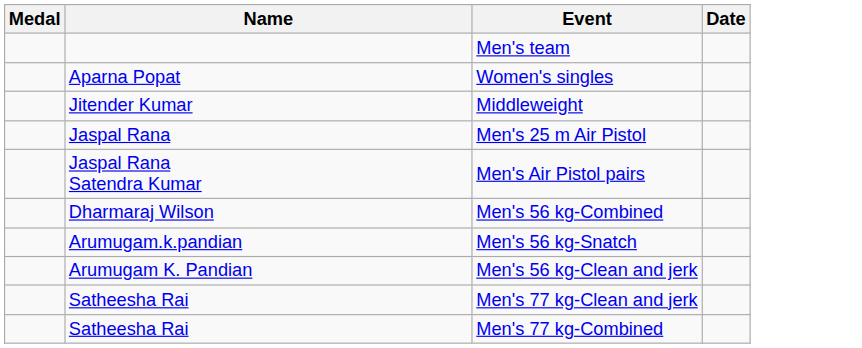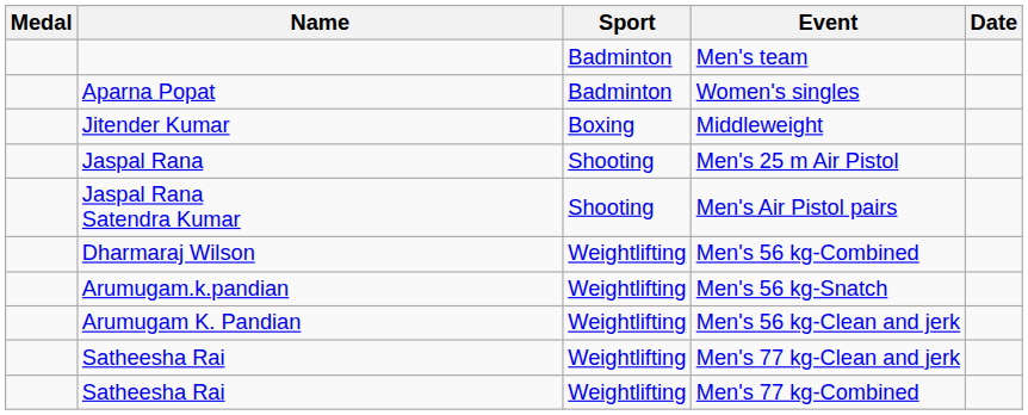 <table class="wikitable sortable">
 <tr>
 <th>Medal</th>
 <th width=350px>Name</th>
+<th>Sport</th>
 <th>Event</th>
 <th>Date</th>
 </tr>
 <tr>
 <td></td>
 <td></td>
+<td><a href='#'>Badminton</a></td>
 <td><a href='#'>Men's team</a></td>
 <td></td>
 </tr>
 <tr>
 <td></td>
 <td><a href='#'>Aparna Popat</a></td>
+<td><a href='#'>Badminton</a></td>
 <td><a href='#'>Women's singles</a></td>
 <td></td>
 </tr>
 <tr>
 <td></td>
 <td><a href='#'>Jitender Kumar</a></td>
+<td><a href='#'>Boxing</a></td>
 <td><a href='#'>Middleweight</a></td>
 <td></td>
 </tr>
 <tr>
 <td></td>
 <td><a href='#'>Jaspal Rana</a></td>
+<td><a href='#'>Shooting</a></td>
 <td><a href='#'>Men's 25 m Air Pistol</a></td>
 <td></td>
 </tr>
 <tr>
 <td></td>
 <td><a href='#'>Jaspal Rana</a><br><a href='#'>Satendra Kumar</a></td>
+<td><a href='#'>Shooting</a></td>
 <td><a href='#'>Men's Air Pistol pairs</a></td>
 <td></td>
 </tr>
 <tr>
 <td></td>
 <td><a href='#'>Dharmaraj Wilson</a></td>
+<td><a href='#'>Weightlifting</a></td>
 <td><a href='#'>Men's 56 kg-Combined</a></td>
 <td></td>
 </tr>
 <tr>
 <td></td>
 <td><a href='#'>Arumugam.k.pandian</a></td>
+<td><a href='#'>Weightlifting</a></td>
 <td><a href='#'>Men's 56 kg-Snatch</a></td>
 <td></td>
 </tr>
 <tr>
 <td></td>
 <td><a href='#'>Arumugam K. Pandian</a></td>
+<td><a href='#'>Weightlifting</a></td>
 <td><a href='#'>Men's 56 kg-Clean and jerk</a></td>
 <td></td>
 </tr>
 <tr>
 <td></td>
 <td><a href='#'>Satheesha Rai</a></td>
+<td><a href='#'>Weightlifting</a></td>
 <td><a href='#'>Men's 77 kg-Clean and jerk</a></td>
 <td></td>
 </tr>
 <tr>
 <td></td>
 <td><a href='#'>Satheesha Rai</a></td>
+<td><a href='#'>Weightlifting</a></td>
 <td><a href='#'>Men's 77 kg-Combined</a></td>
 <td></td>
 </tr>
 </table>
